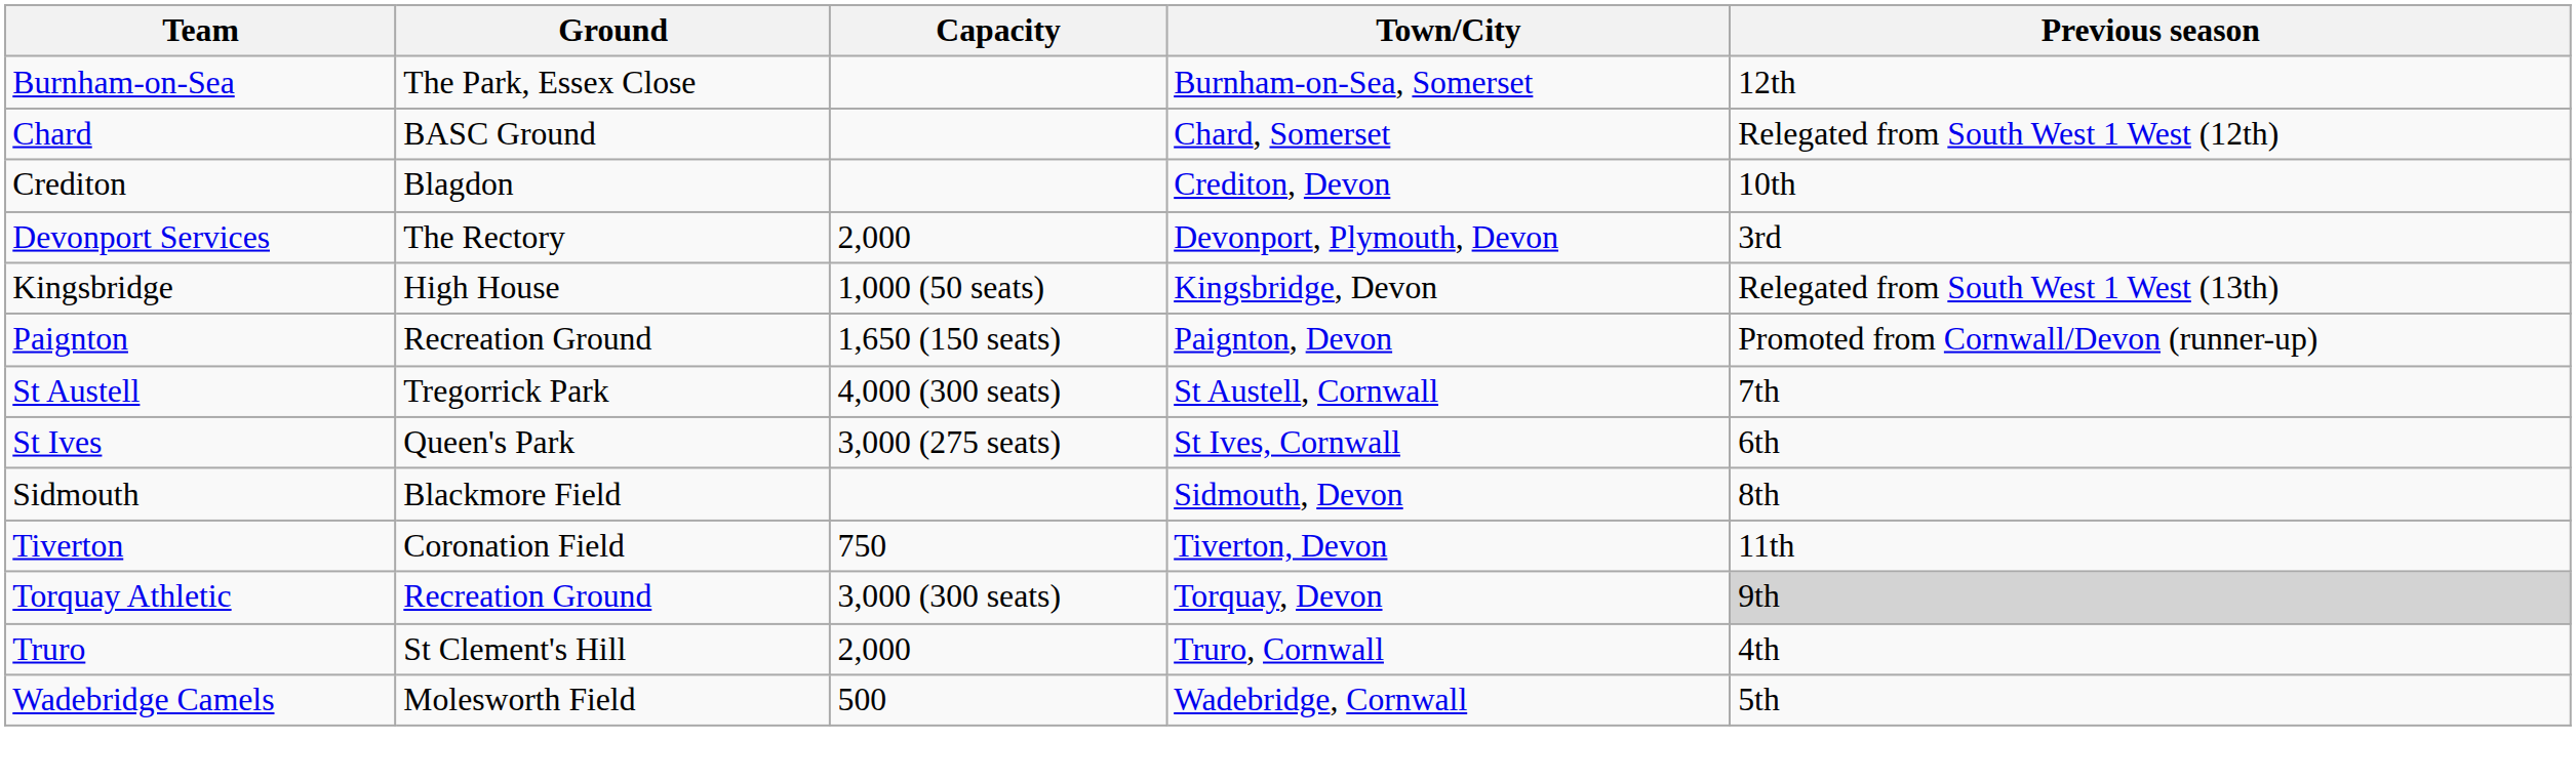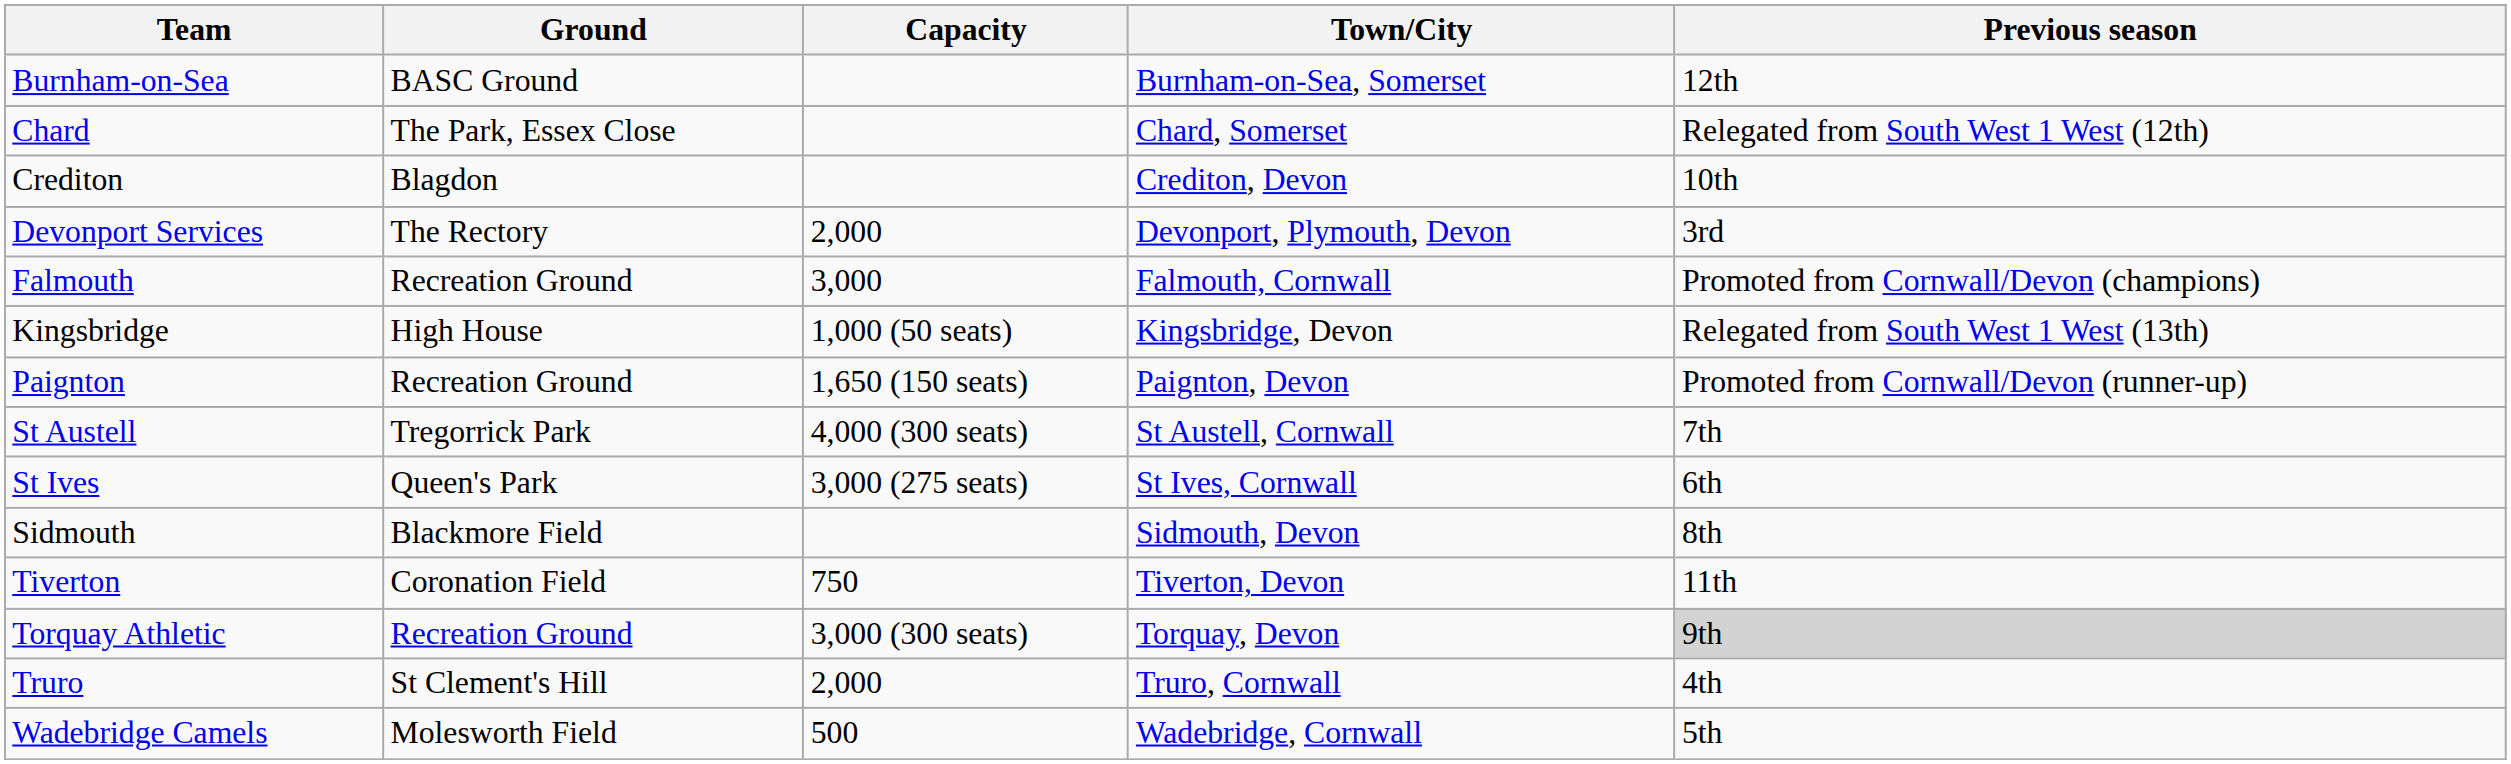 <table class="wikitable sortable" width=100%>
 <tr>
 <th>Team</th>
 <th>Ground</th>
 <th>Capacity</th>
 <th>Town/City</th>
 <th>Previous season</th>
 </tr>
 <tr>
 <td><a href='#'>Burnham-on-Sea</a></td>
-<td>The Park, Essex Close</td>
+<td>BASC Ground</td>
 <td></td>
 <td><a href='#'>Burnham-on-Sea</a>, <a href='#'>Somerset</a></td>
 <td>12th</td>
 </tr>
 <tr>
 <td><a href='#'>Chard</a></td>
-<td>BASC Ground</td>
+<td>The Park, Essex Close</td>
 <td></td>
 <td><a href='#'>Chard</a>,  <a href='#'>Somerset</a></td>
 <td>Relegated from <a href='#'>South West 1 West</a> (12th)</td>
 </tr>
 <tr>
 <td>Crediton</td>
 <td>Blagdon</td>
 <td></td>
 <td><a href='#'>Crediton</a>, <a href='#'>Devon</a></td>
 <td>10th</td>
 </tr>
 <tr>
 <td><a href='#'>Devonport Services</a></td>
 <td>The Rectory</td>
 <td>2,000</td>
 <td><a href='#'>Devonport</a>, <a href='#'>Plymouth</a>, <a href='#'>Devon</a></td>
 <td>3rd</td>
+</tr>
+<tr>
+<td><a href='#'>Falmouth</a></td>
+<td>Recreation Ground</td>
+<td>3,000</td>
+<td><a href='#'>Falmouth, Cornwall</a></td>
+<td>Promoted from <a href='#'>Cornwall/Devon</a> (champions)</td>
 </tr>
 <tr>
 <td>Kingsbridge</td>
 <td>High House</td>
 <td>1,000 (50 seats)</td>
 <td><a href='#'>Kingsbridge</a>, Devon</td>
 <td>Relegated from <a href='#'>South West 1 West</a> (13th)</td>
 </tr>
 <tr>
 <td><a href='#'>Paignton</a></td>
 <td>Recreation Ground</td>
 <td>1,650 (150 seats)</td>
 <td><a href='#'>Paignton</a>, <a href='#'>Devon</a></td>
 <td>Promoted from <a href='#'>Cornwall/Devon</a> (runner-up)</td>
 </tr>
 <tr>
 <td><a href='#'>St Austell</a></td>
 <td>Tregorrick Park</td>
 <td>4,000 (300 seats)</td>
 <td><a href='#'>St Austell</a>, <a href='#'>Cornwall</a></td>
 <td>7th</td>
 </tr>
 <tr>
 <td><a href='#'>St Ives</a></td>
 <td>Queen's Park</td>
 <td>3,000 (275 seats)</td>
 <td><a href='#'>St Ives, Cornwall</a></td>
 <td>6th</td>
 </tr>
 <tr>
 <td>Sidmouth</td>
 <td>Blackmore Field</td>
 <td></td>
 <td><a href='#'>Sidmouth</a>, <a href='#'>Devon</a></td>
 <td>8th</td>
 </tr>
 <tr>
 <td><a href='#'>Tiverton</a></td>
 <td>Coronation Field</td>
 <td>750</td>
 <td><a href='#'>Tiverton, Devon</a></td>
 <td>11th</td>
 </tr>
 <tr>
 <td><a href='#'>Torquay Athletic</a></td>
 <td><a href='#'>Recreation Ground</a></td>
 <td>3,000 (300 seats)</td>
 <td><a href='#'>Torquay</a>, <a href='#'>Devon</a></td>
 <td style="background: lightgrey;">9th</td>
 </tr>
 <tr>
 <td><a href='#'>Truro</a></td>
 <td>St Clement's Hill</td>
 <td>2,000</td>
 <td><a href='#'>Truro</a>, <a href='#'>Cornwall</a></td>
 <td>4th</td>
 </tr>
 <tr>
 <td><a href='#'>Wadebridge Camels</a></td>
 <td>Molesworth Field</td>
 <td>500</td>
 <td><a href='#'>Wadebridge</a>, <a href='#'>Cornwall</a></td>
 <td>5th</td>
 </tr>
 </table>
